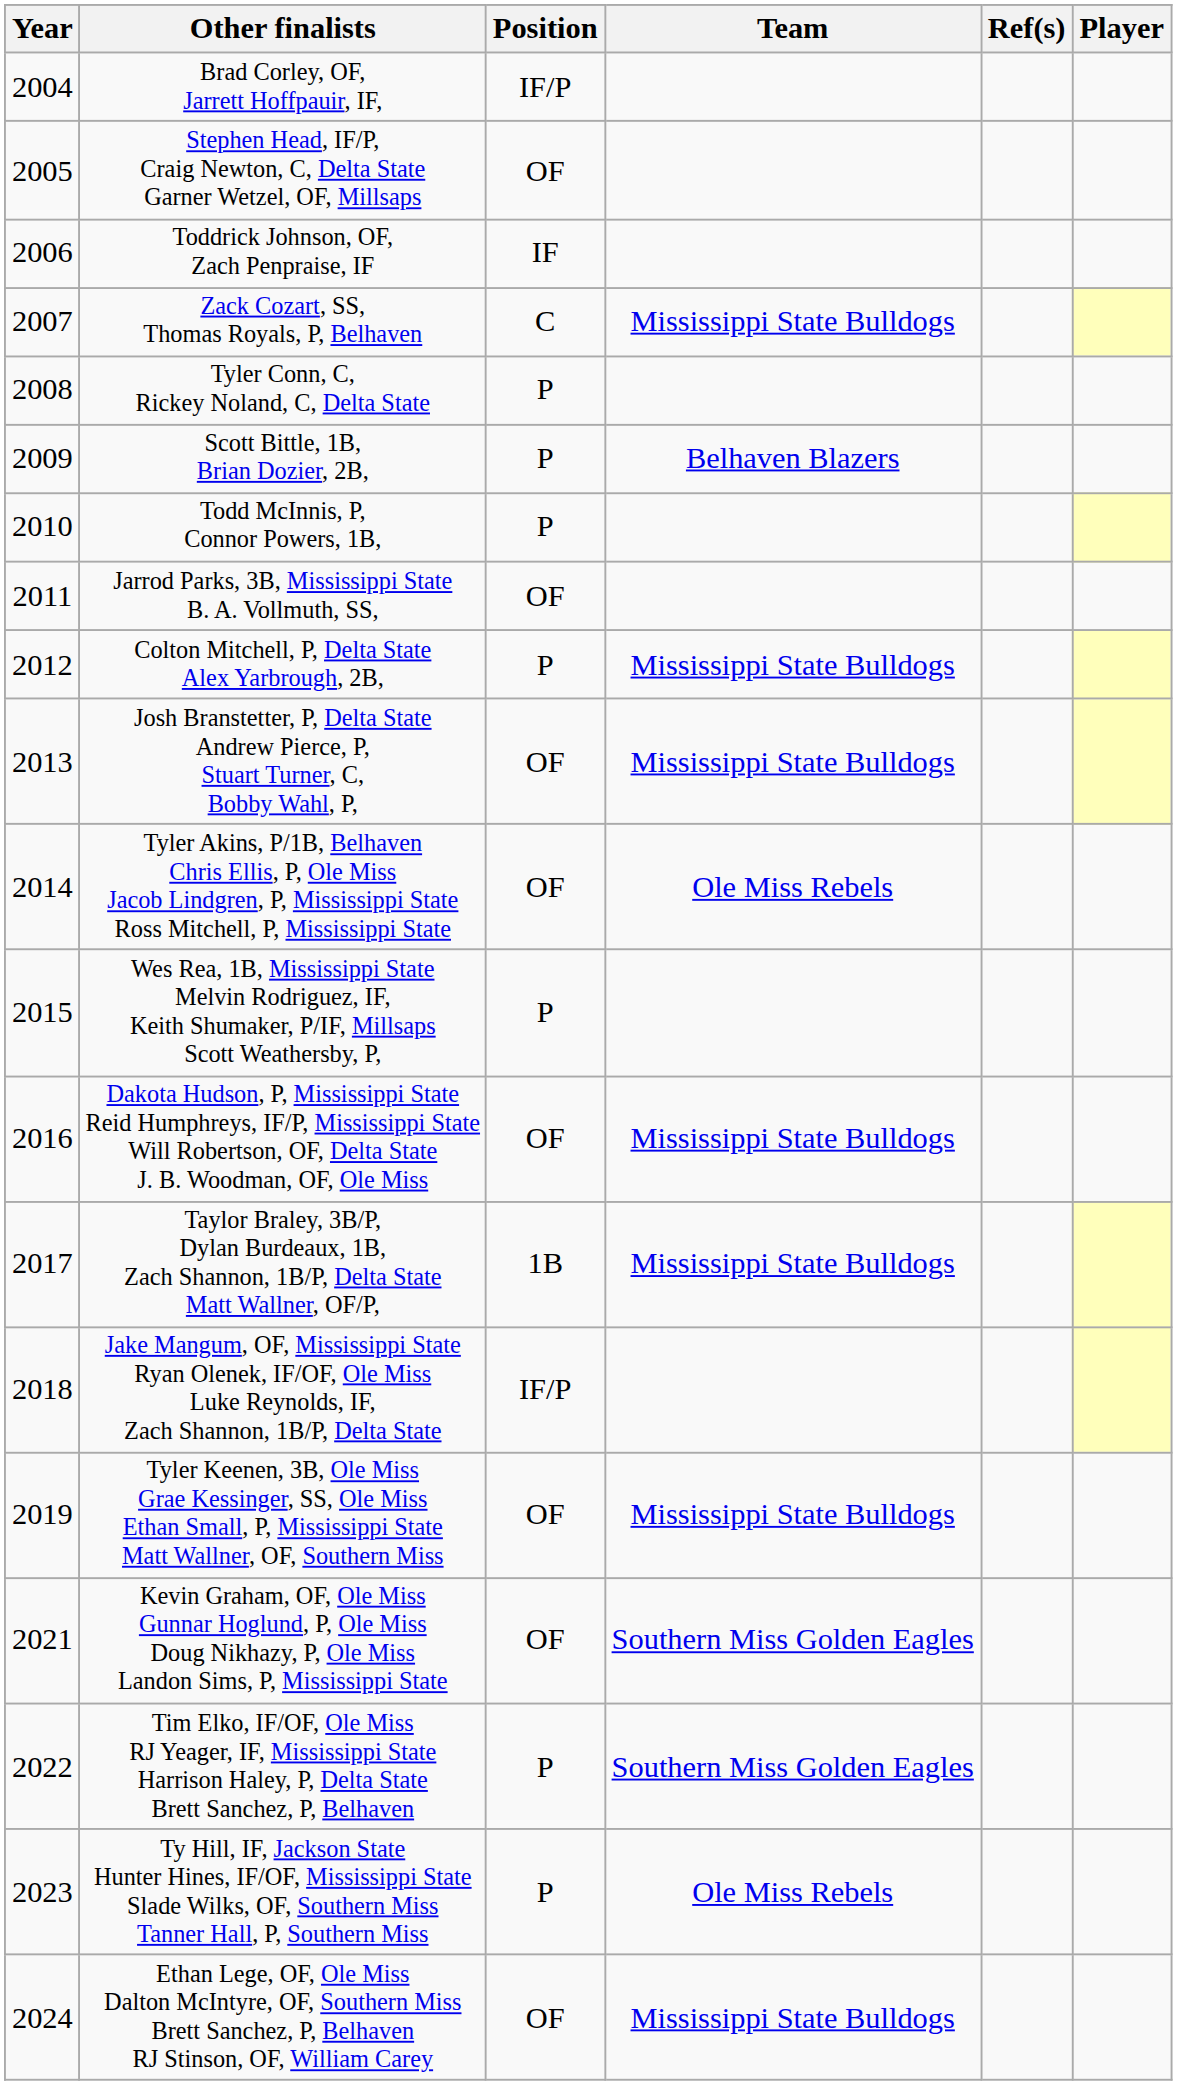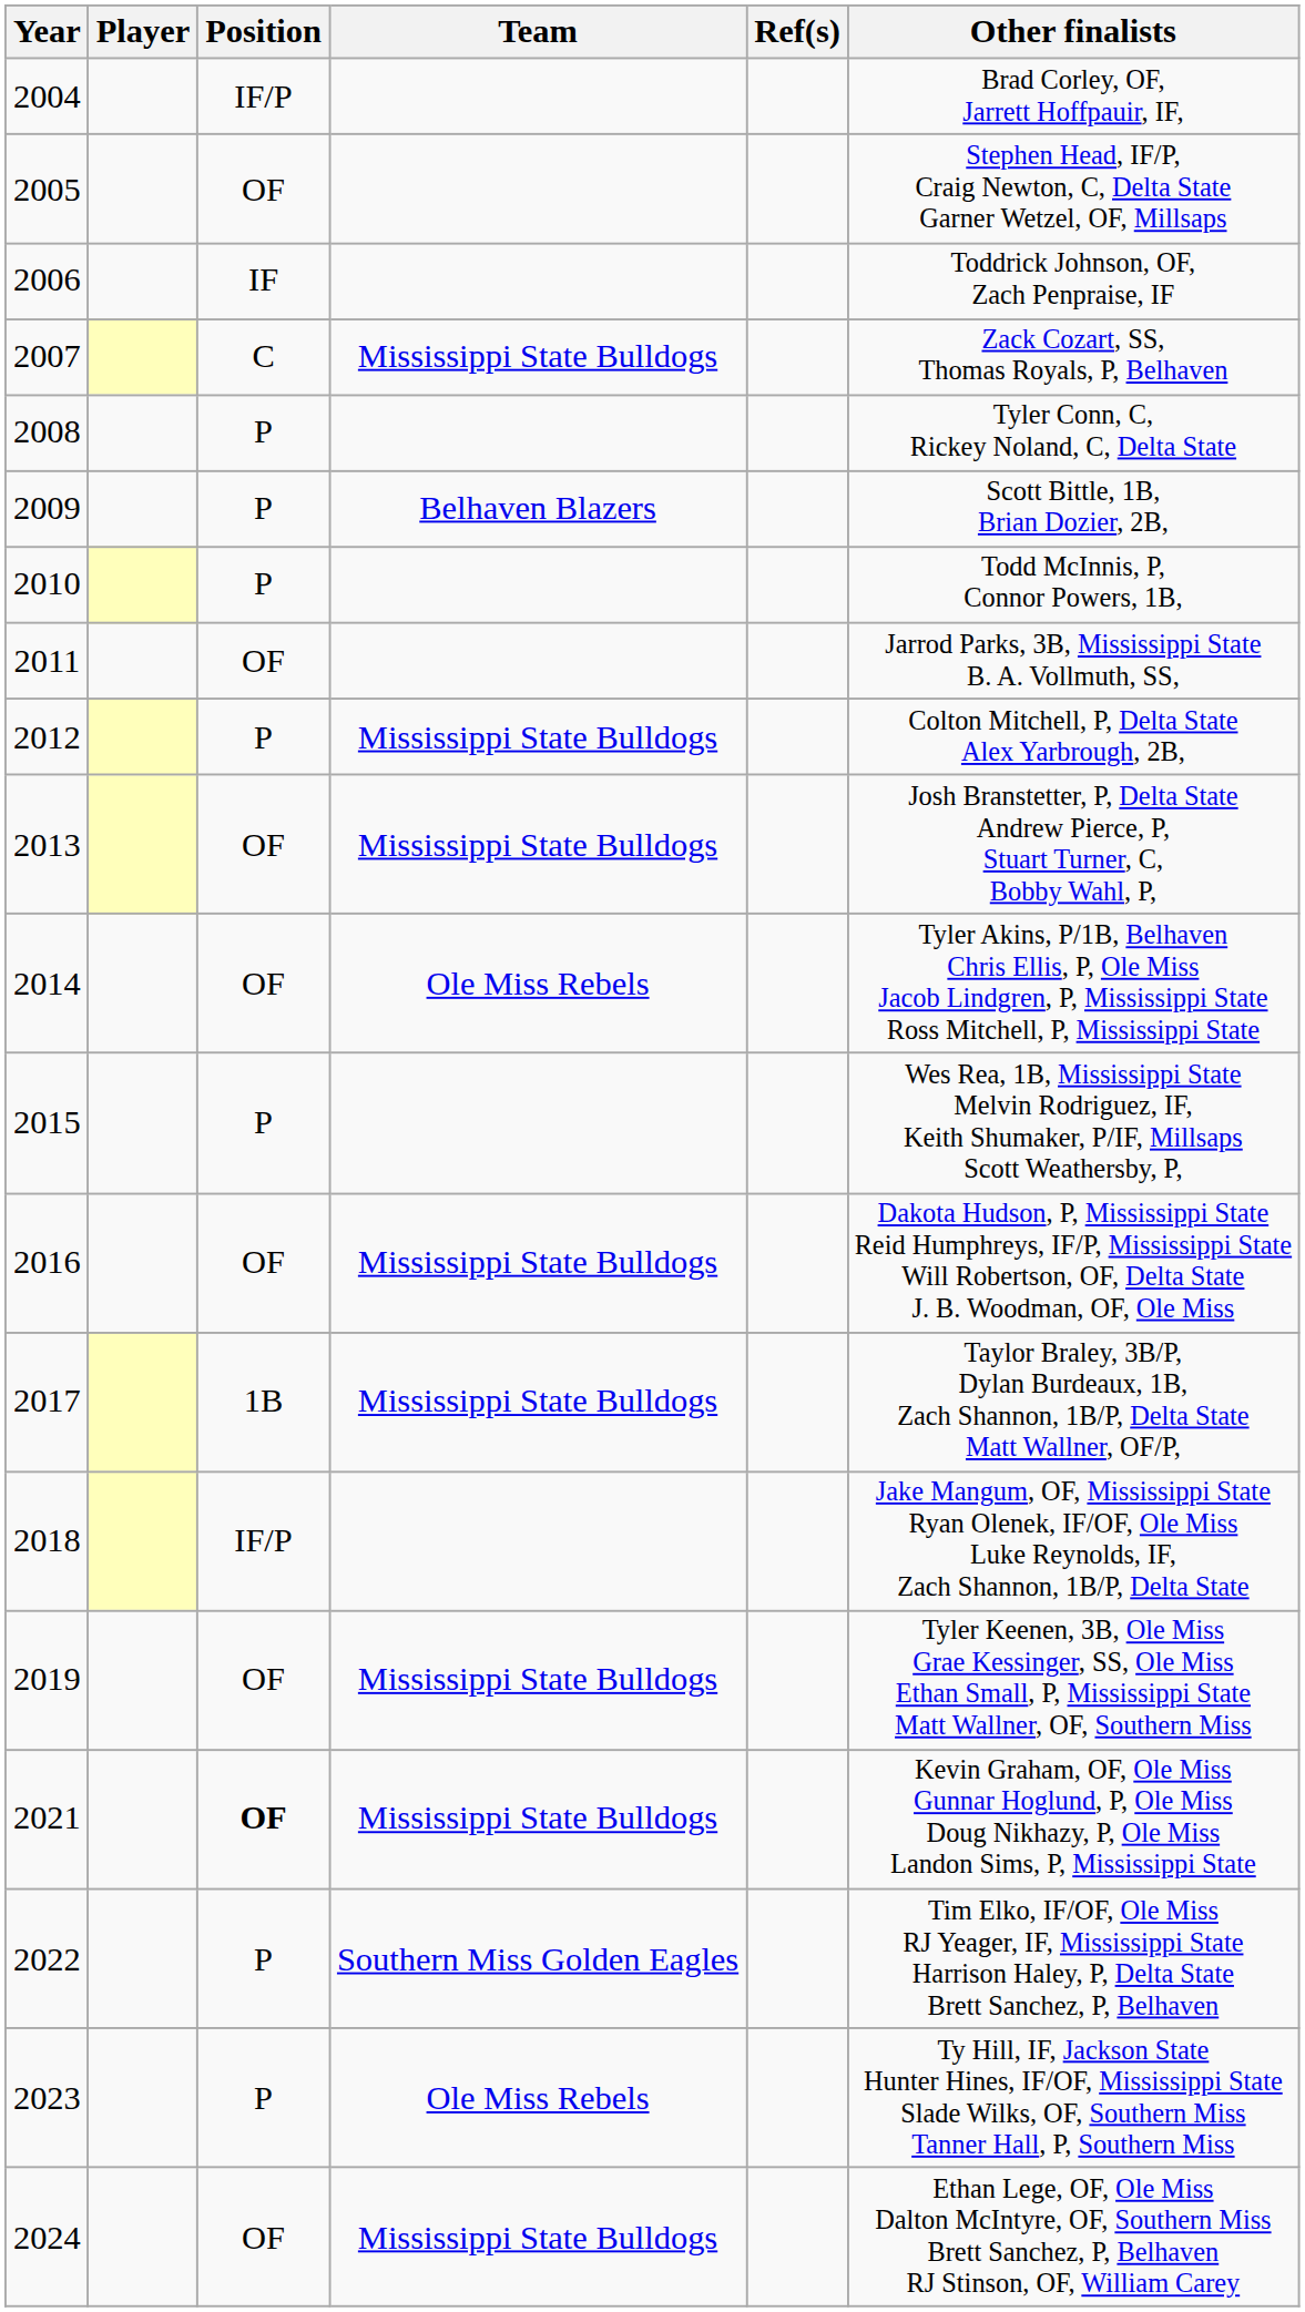 <table class="wikitable sortable plainrowheaders" style="text-align:center">
 <tr>
 <th scope="col">Year</th>
-<th scope="col" class=unsortable>Other finalists</th>
+<th scope="col">Player</th>
 <th scope="col">Position</th>
 <th scope="col">Team</th>
 <th scope="col" class=unsortable>Ref(s)</th>
-<th scope="col">Player</th>
+<th scope="col" class=unsortable>Other finalists</th>
 </tr>
 <tr>
 <td>2004</td>
-<td style="font-size:80%">Brad Corley, OF, <br><a href='#'>Jarrett Hoffpauir</a>, IF, </td>
+<td></td>
 <td>IF/P</td>
 <td></td>
 <td></td>
-<td></td>
+<td style="font-size:80%">Brad Corley, OF, <br><a href='#'>Jarrett Hoffpauir</a>, IF, </td>
 </tr>
 <tr>
 <td>2005</td>
-<td style="font-size:80%"><a href='#'>Stephen Head</a>, IF/P, <br>Craig Newton, C, <a href='#'>Delta State</a><br>Garner Wetzel, OF, <a href='#'>Millsaps</a></td>
+<td></td>
 <td>OF</td>
 <td></td>
 <td></td>
-<td></td>
+<td style="font-size:80%"><a href='#'>Stephen Head</a>, IF/P, <br>Craig Newton, C, <a href='#'>Delta State</a><br>Garner Wetzel, OF, <a href='#'>Millsaps</a></td>
 </tr>
 <tr>
 <td>2006</td>
-<td style="font-size:80%">Toddrick Johnson, OF, <br>Zach Penpraise, IF </td>
+<td></td>
 <td>IF</td>
 <td></td>
 <td></td>
-<td></td>
+<td style="font-size:80%">Toddrick Johnson, OF, <br>Zach Penpraise, IF </td>
 </tr>
 <tr>
 <td>2007</td>
-<td style="font-size:80%"><a href='#'>Zack Cozart</a>, SS, <br>Thomas Royals, P, <a href='#'>Belhaven</a></td>
+<th scope="row" style="text-align:center; background:#ffb;"></th>
 <td>C</td>
 <td><a href='#'>Mississippi State Bulldogs</a></td>
 <td></td>
-<th scope="row" style="text-align:center; background:#ffb;"></th>
+<td style="font-size:80%"><a href='#'>Zack Cozart</a>, SS, <br>Thomas Royals, P, <a href='#'>Belhaven</a></td>
 </tr>
 <tr>
 <td>2008</td>
-<td style="font-size:80%">Tyler Conn, C, <br>Rickey Noland, C, <a href='#'>Delta State</a></td>
+<td></td>
 <td>P</td>
 <td></td>
 <td></td>
-<td></td>
+<td style="font-size:80%">Tyler Conn, C, <br>Rickey Noland, C, <a href='#'>Delta State</a></td>
 </tr>
 <tr>
 <td>2009</td>
-<td style="font-size:80%">Scott Bittle, 1B, <br><a href='#'>Brian Dozier</a>, 2B, </td>
+<td></td>
 <td>P</td>
 <td><a href='#'>Belhaven Blazers</a></td>
 <td></td>
-<td></td>
+<td style="font-size:80%">Scott Bittle, 1B, <br><a href='#'>Brian Dozier</a>, 2B, </td>
 </tr>
 <tr>
 <td>2010</td>
-<td style="font-size:80%">Todd McInnis, P, <br>Connor Powers, 1B, </td>
+<th scope="row" style="text-align:center; background:#ffb;"></th>
 <td>P</td>
 <td></td>
 <td></td>
-<th scope="row" style="text-align:center; background:#ffb;"></th>
+<td style="font-size:80%">Todd McInnis, P, <br>Connor Powers, 1B, </td>
 </tr>
 <tr>
 <td>2011</td>
-<td style="font-size:80%">Jarrod Parks, 3B, <a href='#'>Mississippi State</a><br>B. A. Vollmuth, SS, </td>
+<td></td>
 <td>OF</td>
 <td></td>
 <td></td>
-<td></td>
+<td style="font-size:80%">Jarrod Parks, 3B, <a href='#'>Mississippi State</a><br>B. A. Vollmuth, SS, </td>
 </tr>
 <tr>
 <td>2012</td>
-<td style="font-size:80%">Colton Mitchell, P, <a href='#'>Delta State</a><br><a href='#'>Alex Yarbrough</a>, 2B, </td>
+<th scope="row" style="text-align:center; background:#ffb;"></th>
 <td>P</td>
 <td><a href='#'>Mississippi State Bulldogs</a></td>
 <td></td>
-<th scope="row" style="text-align:center; background:#ffb;"></th>
+<td style="font-size:80%">Colton Mitchell, P, <a href='#'>Delta State</a><br><a href='#'>Alex Yarbrough</a>, 2B, </td>
 </tr>
 <tr>
 <td>2013</td>
-<td style="font-size:80%">Josh Branstetter, P, <a href='#'>Delta State</a><br>Andrew Pierce, P, <br><a href='#'>Stuart Turner</a>, C, <br><a href='#'>Bobby Wahl</a>, P, </td>
+<th scope="row" style="text-align:center; background:#ffb;"></th>
 <td>OF</td>
 <td><a href='#'>Mississippi State Bulldogs</a></td>
 <td></td>
-<th scope="row" style="text-align:center; background:#ffb;"></th>
+<td style="font-size:80%">Josh Branstetter, P, <a href='#'>Delta State</a><br>Andrew Pierce, P, <br><a href='#'>Stuart Turner</a>, C, <br><a href='#'>Bobby Wahl</a>, P, </td>
 </tr>
 <tr>
 <td>2014</td>
-<td style="font-size:80%">Tyler Akins, P/1B, <a href='#'>Belhaven</a><br><a href='#'>Chris Ellis</a>, P, <a href='#'>Ole Miss</a><br><a href='#'>Jacob Lindgren</a>, P, <a href='#'>Mississippi State</a><br>Ross Mitchell, P, <a href='#'>Mississippi State</a></td>
+<td></td>
 <td>OF</td>
 <td><a href='#'>Ole Miss Rebels</a></td>
 <td></td>
-<td></td>
+<td style="font-size:80%">Tyler Akins, P/1B, <a href='#'>Belhaven</a><br><a href='#'>Chris Ellis</a>, P, <a href='#'>Ole Miss</a><br><a href='#'>Jacob Lindgren</a>, P, <a href='#'>Mississippi State</a><br>Ross Mitchell, P, <a href='#'>Mississippi State</a></td>
 </tr>
 <tr>
 <td>2015</td>
-<td style="font-size:80%">Wes Rea, 1B, <a href='#'>Mississippi State</a><br>Melvin Rodriguez, IF, <br>Keith Shumaker, P/IF, <a href='#'>Millsaps</a><br>Scott Weathersby, P, </td>
+<td></td>
 <td>P</td>
 <td></td>
 <td></td>
-<td></td>
+<td style="font-size:80%">Wes Rea, 1B, <a href='#'>Mississippi State</a><br>Melvin Rodriguez, IF, <br>Keith Shumaker, P/IF, <a href='#'>Millsaps</a><br>Scott Weathersby, P, </td>
 </tr>
 <tr>
 <td>2016</td>
-<td style="font-size:80%"><a href='#'>Dakota Hudson</a>, P, <a href='#'>Mississippi State</a><br>Reid Humphreys, IF/P, <a href='#'>Mississippi State</a><br>Will Robertson, OF, <a href='#'>Delta State</a><br>J. B. Woodman, OF, <a href='#'>Ole Miss</a></td>
+<td></td>
 <td>OF</td>
 <td><a href='#'>Mississippi State Bulldogs</a></td>
 <td></td>
-<td></td>
+<td style="font-size:80%"><a href='#'>Dakota Hudson</a>, P, <a href='#'>Mississippi State</a><br>Reid Humphreys, IF/P, <a href='#'>Mississippi State</a><br>Will Robertson, OF, <a href='#'>Delta State</a><br>J. B. Woodman, OF, <a href='#'>Ole Miss</a></td>
 </tr>
 <tr>
 <td>2017</td>
-<td style="font-size:80%">Taylor Braley, 3B/P, <br>Dylan Burdeaux, 1B, <br>Zach Shannon, 1B/P, <a href='#'>Delta State</a><br><a href='#'>Matt Wallner</a>, OF/P, </td>
+<th scope="row" style="text-align:center; background:#ffb;"></th>
 <td>1B</td>
 <td><a href='#'>Mississippi State Bulldogs</a></td>
 <td></td>
-<th scope="row" style="text-align:center; background:#ffb;"></th>
+<td style="font-size:80%">Taylor Braley, 3B/P, <br>Dylan Burdeaux, 1B, <br>Zach Shannon, 1B/P, <a href='#'>Delta State</a><br><a href='#'>Matt Wallner</a>, OF/P, </td>
 </tr>
 <tr>
 <td>2018</td>
-<td style="font-size:80%"><a href='#'>Jake Mangum</a>, OF, <a href='#'>Mississippi State</a><br>Ryan Olenek, IF/OF, <a href='#'>Ole Miss</a><br>Luke Reynolds, IF, <br>Zach Shannon, 1B/P, <a href='#'>Delta State</a></td>
+<th scope="row" style="text-align:center; background:#ffb;"></th>
 <td>IF/P</td>
 <td></td>
 <td></td>
-<th scope="row" style="text-align:center; background:#ffb;"></th>
+<td style="font-size:80%"><a href='#'>Jake Mangum</a>, OF, <a href='#'>Mississippi State</a><br>Ryan Olenek, IF/OF, <a href='#'>Ole Miss</a><br>Luke Reynolds, IF, <br>Zach Shannon, 1B/P, <a href='#'>Delta State</a></td>
 </tr>
 <tr>
 <td>2019</td>
-<td style="font-size:80%">Tyler Keenen, 3B, <a href='#'>Ole Miss</a><br><a href='#'>Grae Kessinger</a>, SS, <a href='#'>Ole Miss</a><br><a href='#'>Ethan Small</a>, P, <a href='#'>Mississippi State</a><br><a href='#'>Matt Wallner</a>, OF, <a href='#'>Southern Miss</a></td>
+<td></td>
 <td>OF</td>
 <td><a href='#'>Mississippi State Bulldogs</a></td>
 <td></td>
-<td></td>
+<td style="font-size:80%">Tyler Keenen, 3B, <a href='#'>Ole Miss</a><br><a href='#'>Grae Kessinger</a>, SS, <a href='#'>Ole Miss</a><br><a href='#'>Ethan Small</a>, P, <a href='#'>Mississippi State</a><br><a href='#'>Matt Wallner</a>, OF, <a href='#'>Southern Miss</a></td>
 </tr>
 <tr>
 <td>2021</td>
+<td></td>
+<td><strong>OF</strong></td>
+<td><a href='#'>Mississippi State Bulldogs</a></td>
+<td></td>
 <td style="font-size:80%">Kevin Graham, OF, <a href='#'>Ole Miss</a><br><a href='#'>Gunnar Hoglund</a>, P, <a href='#'>Ole Miss</a><br> Doug Nikhazy, P, <a href='#'>Ole Miss</a><br>Landon Sims, P, <a href='#'>Mississippi State</a></td>
-<td>OF</td>
-<td><a href='#'>Southern Miss Golden Eagles</a></td>
-<td></td>
-<td></td>
 </tr>
 <tr>
 <td>2022</td>
-<td style="font-size:80%">Tim Elko, IF/OF, <a href='#'>Ole Miss</a><br>RJ Yeager, IF, <a href='#'>Mississippi State</a><br>Harrison Haley, P, <a href='#'>Delta State</a><br>Brett Sanchez, P, <a href='#'>Belhaven</a></td>
+<td></td>
 <td>P</td>
 <td><a href='#'>Southern Miss Golden Eagles</a></td>
 <td></td>
-<td></td>
+<td style="font-size:80%">Tim Elko, IF/OF, <a href='#'>Ole Miss</a><br>RJ Yeager, IF, <a href='#'>Mississippi State</a><br>Harrison Haley, P, <a href='#'>Delta State</a><br>Brett Sanchez, P, <a href='#'>Belhaven</a></td>
 </tr>
 <tr>
 <td>2023</td>
-<td style="font-size:80%">Ty Hill, IF, <a href='#'>Jackson State</a><br>Hunter Hines, IF/OF, <a href='#'>Mississippi State</a><br>Slade Wilks, OF, <a href='#'>Southern Miss</a><br><a href='#'>Tanner Hall</a>, P, <a href='#'>Southern Miss</a></td>
+<td></td>
 <td>P</td>
 <td><a href='#'>Ole Miss Rebels</a></td>
 <td></td>
-<td></td>
+<td style="font-size:80%">Ty Hill, IF, <a href='#'>Jackson State</a><br>Hunter Hines, IF/OF, <a href='#'>Mississippi State</a><br>Slade Wilks, OF, <a href='#'>Southern Miss</a><br><a href='#'>Tanner Hall</a>, P, <a href='#'>Southern Miss</a></td>
 </tr>
 <tr>
 <td>2024</td>
-<td style="font-size:80%">Ethan Lege, OF, <a href='#'>Ole Miss</a> <br> Dalton McIntyre, OF, <a href='#'>Southern Miss</a> <br> Brett Sanchez, P, <a href='#'>Belhaven</a> <br> RJ Stinson, OF, <a href='#'>William Carey</a></td>
+<td></td>
 <td>OF</td>
 <td><a href='#'>Mississippi State Bulldogs</a></td>
 <td></td>
-<td></td>
+<td style="font-size:80%">Ethan Lege, OF, <a href='#'>Ole Miss</a> <br> Dalton McIntyre, OF, <a href='#'>Southern Miss</a> <br> Brett Sanchez, P, <a href='#'>Belhaven</a> <br> RJ Stinson, OF, <a href='#'>William Carey</a></td>
 </tr>
 </table>
